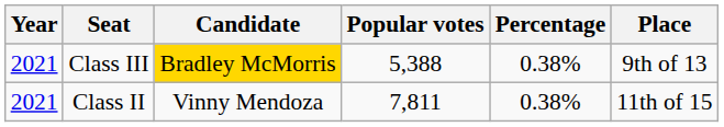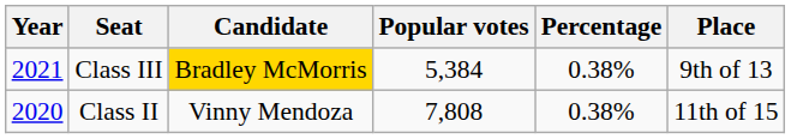 <table class="wikitable  mw-collapsible mw-collapsed" style="text-align:center; font-size:95%">
 <tr>
 <th>Year</th>
 <th>Seat</th>
 <th>Candidate</th>
 <th>Popular votes</th>
 <th>Percentage</th>
 <th>Place</th>
 </tr>
 <tr>
 <td><a href='#'>2021</a></td>
 <td>Class III</td>
 <td style="background: gold;">Bradley McMorris</td>
-<td>5,388</td>
+<td>5,384</td>
 <td>0.38%</td>
 <td>9th of 13</td>
 </tr>
 <tr>
-<td><a href='#'>2021</a></td>
+<td><a href='#'>2020</a></td>
 <td>Class II</td>
 <td>Vinny Mendoza</td>
-<td>7,811</td>
+<td>7,808</td>
 <td>0.38%</td>
 <td>11th of 15</td>
 </tr>
 </table>
